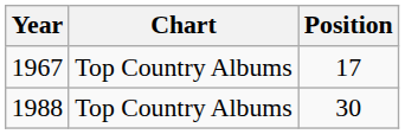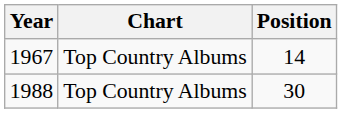 <table class="wikitable">
 <tr>
 <th>Year</th>
 <th>Chart</th>
 <th>Position</th>
 </tr>
 <tr>
 <td>1967</td>
 <td>Top Country Albums</td>
-<td align="center">17</td>
+<td align="center">14</td>
 </tr>
 <tr>
 <td>1988</td>
 <td>Top Country Albums</td>
 <td align="center">30</td>
 </tr>
 </table>
